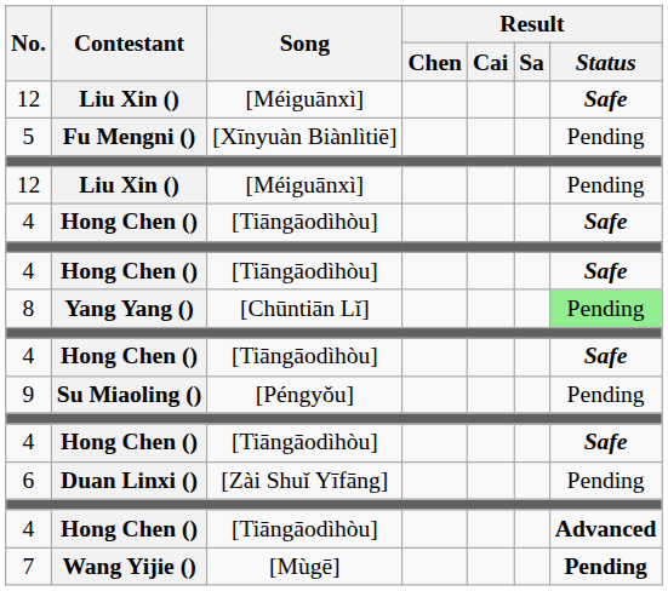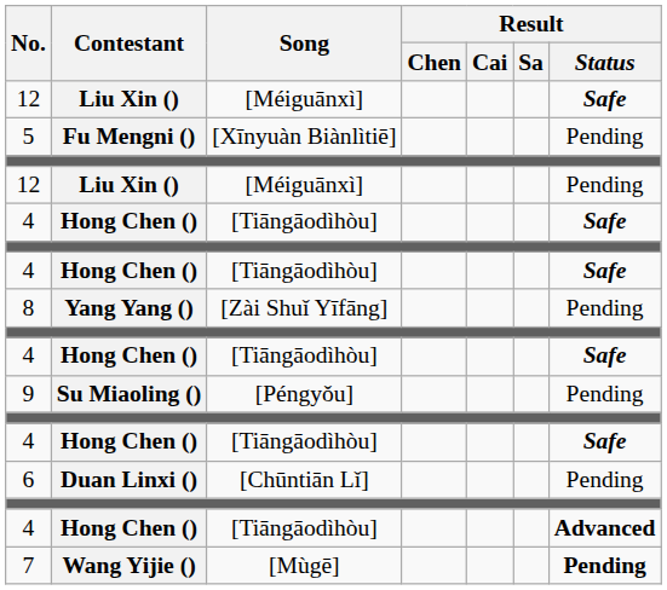 <table class="wikitable plainrowheaders" style="text-align:center;">
 <tr>
 <th scope="col" rowspan="2">No.</th>
 <th scope="col" rowspan="2">Contestant</th>
 <th scope="col" rowspan="2">Song</th>
 <th scope="col" colspan="4">Result</th>
 </tr>
 <tr>
 <th scope="col">Chen</th>
 <th scope="col">Cai</th>
 <th scope="col">Sa</th>
 <th scope="col"><em>Status</em></th>
 </tr>
 <tr>
 <td>12</td>
 <th scope="row">Liu Xin ()</th>
 <td> [Méiguānxì]</td>
 <td></td>
 <td></td>
 <td></td>
 <td><strong><em>Safe</em></strong></td>
 </tr>
 <tr>
 <td>5</td>
 <th scope="row">Fu Mengni ()</th>
 <td> [Xīnyuàn Biànlìtiē]</td>
 <td></td>
 <td></td>
 <td></td>
 <td>Pending</td>
 </tr>
 <tr style = "background:#606060; height: 2pt">
 <td colspan = "9"></td>
 </tr>
 <tr>
 <td>12</td>
 <th scope="row">Liu Xin ()</th>
 <td> [Méiguānxì]</td>
 <td></td>
 <td></td>
 <td></td>
 <td>Pending</td>
 </tr>
 <tr>
 <td>4</td>
 <th scope="row">Hong Chen ()</th>
 <td> [Tiāngāodìhòu]</td>
 <td></td>
 <td></td>
 <td></td>
 <td><strong><em>Safe</em></strong></td>
 </tr>
 <tr style = "background:#606060; height: 2pt">
 <td colspan = "9"></td>
 </tr>
 <tr>
 <td>4</td>
 <th scope="row">Hong Chen ()</th>
 <td> [Tiāngāodìhòu]</td>
 <td></td>
 <td></td>
 <td></td>
 <td><strong><em>Safe</em></strong></td>
 </tr>
 <tr>
 <td>8</td>
 <th scope="row">Yang Yang ()</th>
-<td> [Chūntiān Lǐ]</td>
+<td> [Zài Shuǐ Yīfāng]</td>
 <td></td>
 <td></td>
 <td></td>
-<td style="background: lightgreen;">Pending</td>
+<td>Pending</td>
 </tr>
 <tr style = "background:#606060; height: 2pt">
 <td colspan = "9"></td>
 </tr>
 <tr>
 <td>4</td>
 <th scope="row">Hong Chen ()</th>
 <td> [Tiāngāodìhòu]</td>
 <td></td>
 <td></td>
 <td></td>
 <td><strong><em>Safe</em></strong></td>
 </tr>
 <tr>
 <td>9</td>
 <th scope="row">Su Miaoling ()</th>
 <td> [Péngyǒu]</td>
 <td></td>
 <td></td>
 <td></td>
 <td>Pending</td>
 </tr>
 <tr style = "background:#606060; height: 2pt">
 <td colspan = "9"></td>
 </tr>
 <tr>
 <td>4</td>
 <th scope="row">Hong Chen ()</th>
 <td> [Tiāngāodìhòu]</td>
 <td></td>
 <td></td>
 <td></td>
 <td><strong><em>Safe</em></strong></td>
 </tr>
 <tr>
 <td>6</td>
 <th scope="row">Duan Linxi ()</th>
-<td> [Zài Shuǐ Yīfāng]</td>
+<td> [Chūntiān Lǐ]</td>
 <td></td>
 <td></td>
 <td></td>
 <td>Pending</td>
 </tr>
 <tr style = "background:#606060; height: 2pt">
 <td colspan = "9"></td>
 </tr>
 <tr>
 <td>4</td>
 <th scope="row">Hong Chen ()</th>
 <td> [Tiāngāodìhòu]</td>
 <td></td>
 <td></td>
 <td></td>
 <td><strong>Advanced</strong></td>
 </tr>
 <tr>
 <td>7</td>
 <th scope="row">Wang Yijie ()</th>
 <td> [Mùgē]</td>
 <td></td>
 <td></td>
 <td></td>
 <td><strong>Pending</strong></td>
 </tr>
 </table>
